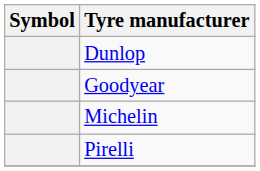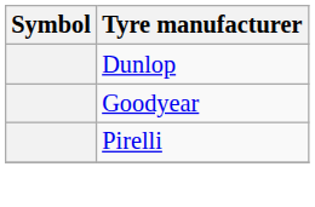 <table class="wikitable plainrowheaders">
 <tr>
 <th scope="col">Symbol</th>
 <th scope="col">Tyre manufacturer</th>
 </tr>
 <tr>
 <th scope="row" style="text-align:center"></th>
 <td><a href='#'>Dunlop</a></td>
 </tr>
 <tr>
 <th scope="row" style="text-align:center"></th>
 <td><a href='#'>Goodyear</a></td>
 </tr>
 <tr>
 <th scope="row" style="text-align:center"></th>
-<td><a href='#'>Michelin</a></td>
-</tr>
-<tr>
-<th scope="row" style="text-align:center"></th>
 <td><a href='#'>Pirelli</a></td>
 </tr>
 <tr>
 </tr>
 </table>
